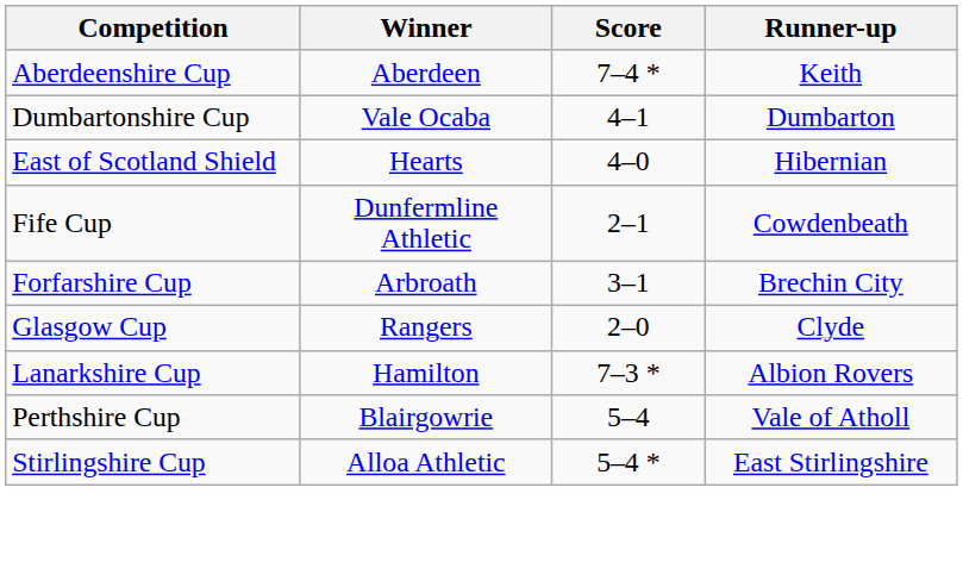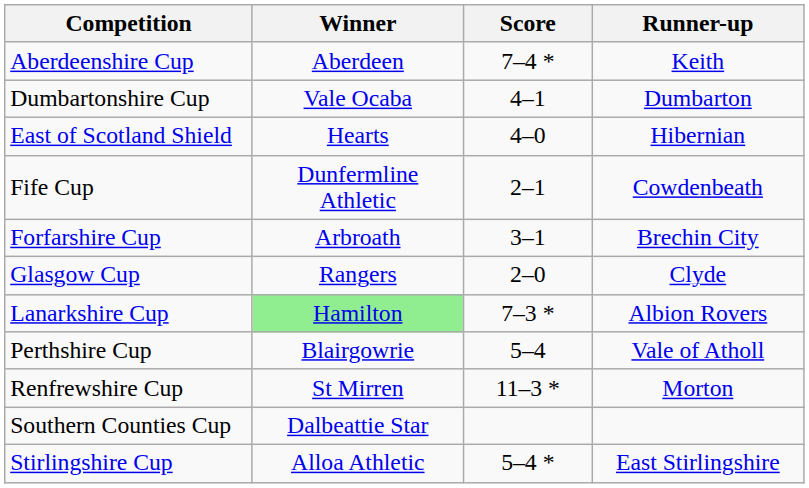 <table class="wikitable" style="text-align: center;">
 <tr>
 <th width=160>Competition</th>
 <th width=135>Winner</th>
 <th width=80>Score</th>
 <th width=135>Runner-up</th>
 </tr>
 <tr>
 <td align=left><a href='#'>Aberdeenshire Cup</a></td>
 <td><a href='#'>Aberdeen</a></td>
 <td>7–4 *</td>
 <td><a href='#'>Keith</a></td>
 </tr>
 <tr>
 <td align=left>Dumbartonshire Cup</td>
 <td><a href='#'>Vale Ocaba</a></td>
 <td>4–1</td>
 <td><a href='#'>Dumbarton</a></td>
 </tr>
 <tr>
 <td align=left><a href='#'>East of Scotland Shield</a></td>
 <td><a href='#'>Hearts</a></td>
 <td>4–0</td>
 <td><a href='#'>Hibernian</a></td>
 </tr>
 <tr>
 <td align=left>Fife Cup</td>
 <td><a href='#'>Dunfermline Athletic</a></td>
 <td>2–1</td>
 <td><a href='#'>Cowdenbeath</a></td>
 </tr>
 <tr>
 <td align=left><a href='#'>Forfarshire Cup</a></td>
 <td><a href='#'>Arbroath</a></td>
 <td>3–1</td>
 <td><a href='#'>Brechin City</a></td>
 </tr>
 <tr>
 <td align=left><a href='#'>Glasgow Cup</a></td>
 <td><a href='#'>Rangers</a></td>
 <td>2–0</td>
 <td><a href='#'>Clyde</a></td>
 </tr>
 <tr>
 <td align=left><a href='#'>Lanarkshire Cup</a></td>
-<td><a href='#'>Hamilton</a></td>
+<td style="background: lightgreen;"><a href='#'>Hamilton</a></td>
 <td>7–3 *</td>
 <td><a href='#'>Albion Rovers</a></td>
 </tr>
 <tr>
 <td align=left>Perthshire Cup</td>
 <td><a href='#'>Blairgowrie</a></td>
 <td>5–4</td>
 <td><a href='#'>Vale of Atholl</a></td>
 </tr>
 <tr>
+<td align=left>Renfrewshire Cup</td>
+<td><a href='#'>St Mirren</a></td>
+<td>11–3 *</td>
+<td><a href='#'>Morton</a></td>
+</tr>
+<tr>
+<td align=left>Southern Counties Cup</td>
+<td><a href='#'>Dalbeattie Star</a></td>
+<td></td>
+<td></td>
+</tr>
+<tr>
 <td align=left><a href='#'>Stirlingshire Cup</a></td>
 <td><a href='#'>Alloa Athletic</a></td>
 <td>5–4 *</td>
 <td><a href='#'>East Stirlingshire</a></td>
 </tr>
 </table>
